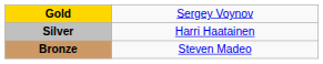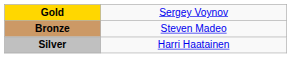 <table class="wikitable" style="text-align:center; " width="35%">
 <tr>
 <td bgcolor="gold"><strong>Gold</strong></td>
 <td><a href='#'>Sergey Voynov</a><br>  <small><em></em></small></td>
 </tr>
 <tr>
+<td bgcolor="CC9966"><strong>Bronze</strong></td>
+<td><a href='#'>Steven Madeo</a><br>  <small><em></em></small></td>
+</tr>
+<tr>
 <td bgcolor="silver"><strong>Silver</strong></td>
 <td><a href='#'>Harri Haatainen</a><br>  <small><em></em></small></td>
 </tr>
-<tr>
-<td bgcolor="CC9966"><strong>Bronze</strong></td>
-<td><a href='#'>Steven Madeo</a><br>  <small><em></em></small></td>
-</tr>
 </table>
